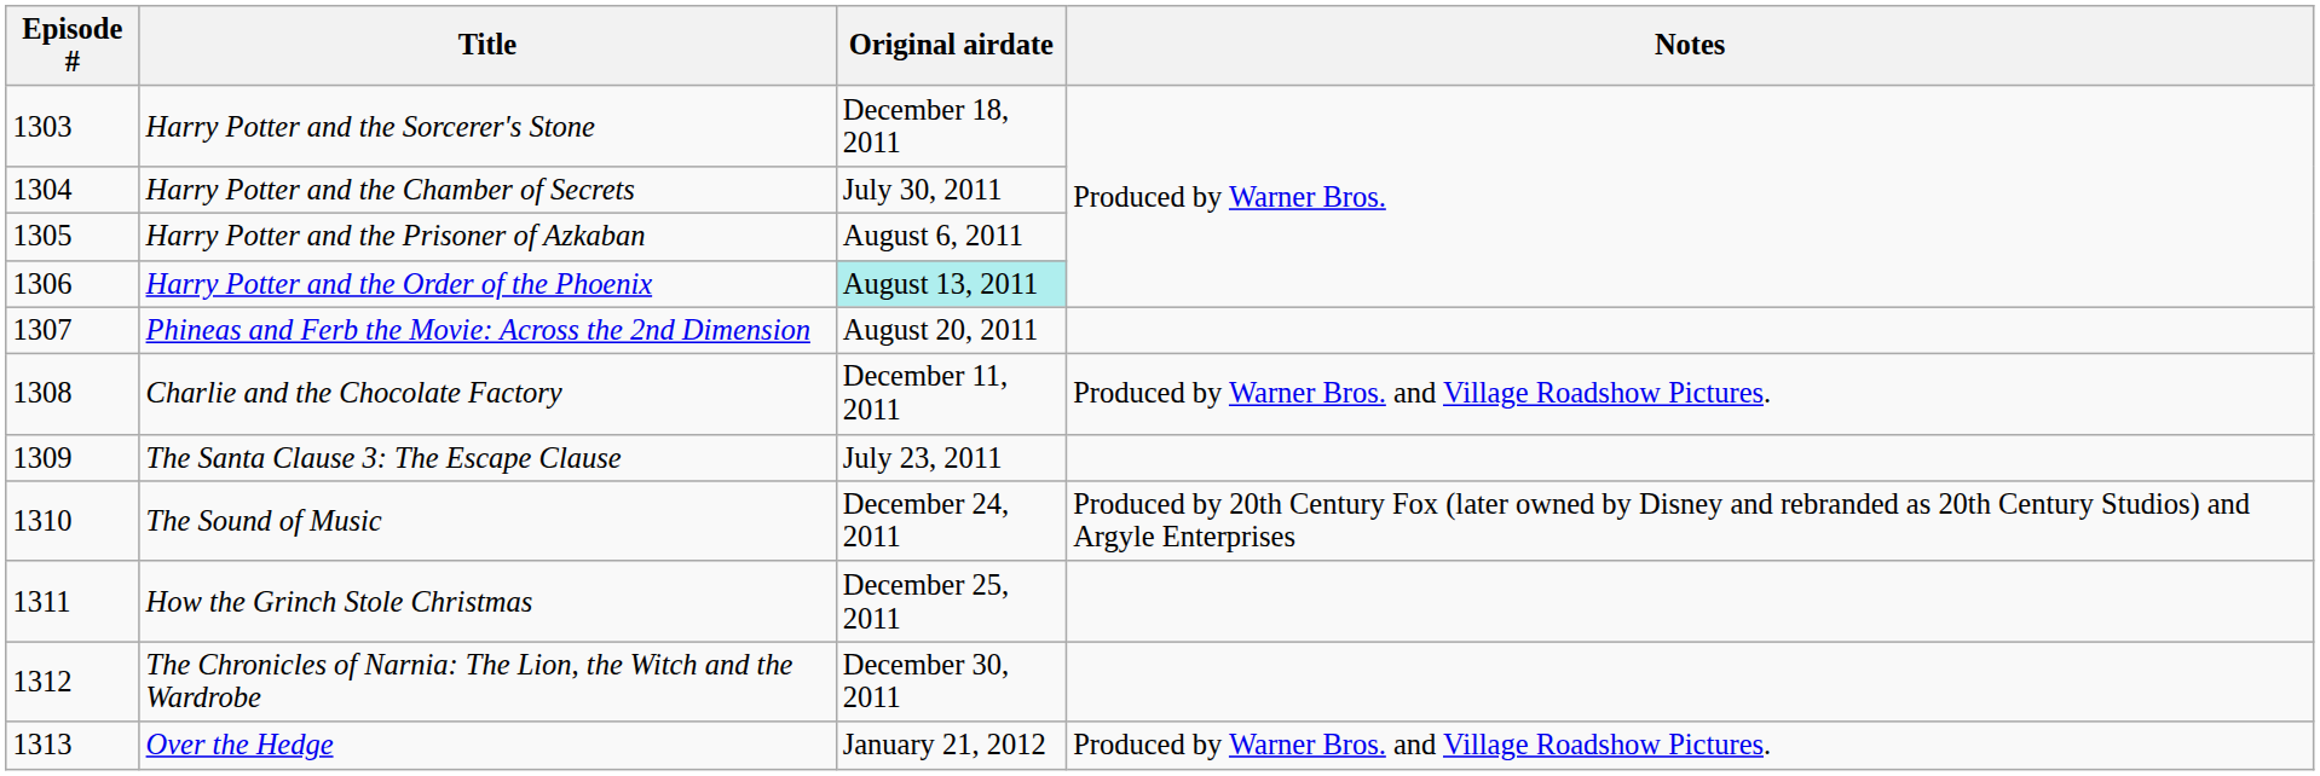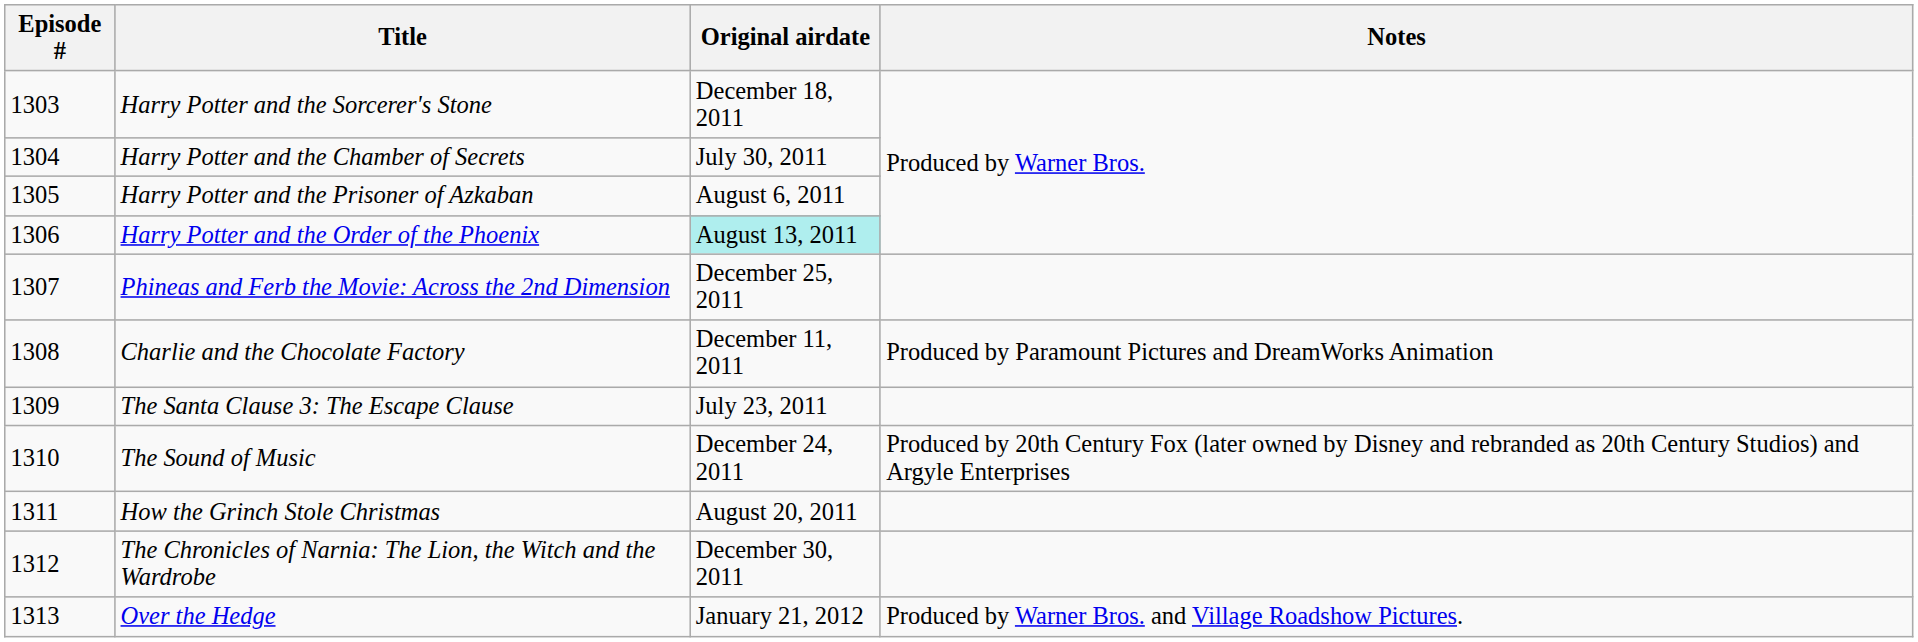 <table class="wikitable sortable">
 <tr>
 <th>Episode #</th>
 <th>Title</th>
 <th>Original airdate</th>
 <th>Notes</th>
 </tr>
 <tr>
 <td>1303</td>
 <td><em>Harry Potter and the Sorcerer's Stone</em></td>
 <td>December 18, 2011</td>
 <td rowspan="4">Produced by <a href='#'>Warner Bros.</a></td>
 </tr>
 <tr>
 <td>1304</td>
 <td><em>Harry Potter and the Chamber of Secrets</em></td>
 <td>July 30, 2011</td>
 </tr>
 <tr>
 <td>1305</td>
 <td><em>Harry Potter and the Prisoner of Azkaban</em></td>
 <td>August 6, 2011</td>
 </tr>
 <tr>
 <td>1306</td>
 <td><em><a href='#'>Harry Potter and the Order of the Phoenix</a></em></td>
 <td style="background: paleturquoise;">August 13, 2011</td>
 </tr>
 <tr>
 <td>1307</td>
 <td><em><a href='#'>Phineas and Ferb the Movie: Across the 2nd Dimension</a></em></td>
-<td>August 20, 2011</td>
+<td>December 25, 2011</td>
 <td></td>
 </tr>
 <tr>
 <td>1308</td>
 <td><em>Charlie and the Chocolate Factory</em></td>
 <td>December 11, 2011</td>
-<td>Produced by <a href='#'>Warner Bros.</a> and <a href='#'>Village Roadshow Pictures</a>.</td>
+<td>Produced by Paramount Pictures and DreamWorks Animation</td>
 </tr>
 <tr>
 <td>1309</td>
 <td><em>The Santa Clause 3: The Escape Clause</em></td>
 <td>July 23, 2011</td>
 <td></td>
 </tr>
 <tr>
 <td>1310</td>
 <td><em>The Sound of Music</em></td>
 <td>December 24, 2011</td>
 <td>Produced by 20th Century Fox (later owned by Disney and rebranded as 20th Century Studios) and Argyle Enterprises</td>
 </tr>
 <tr>
 <td>1311</td>
 <td><em>How the Grinch Stole Christmas</em></td>
-<td>December 25, 2011</td>
+<td>August 20, 2011</td>
 <td></td>
 </tr>
 <tr>
 <td>1312</td>
 <td><em>The Chronicles of Narnia: The Lion, the Witch and the Wardrobe</em></td>
 <td>December 30, 2011</td>
 <td></td>
 </tr>
 <tr>
 <td>1313</td>
 <td><em><a href='#'>Over the Hedge</a></em></td>
 <td>January 21, 2012</td>
 <td>Produced by <a href='#'>Warner Bros.</a> and <a href='#'>Village Roadshow Pictures</a>.</td>
 </tr>
 </table>
